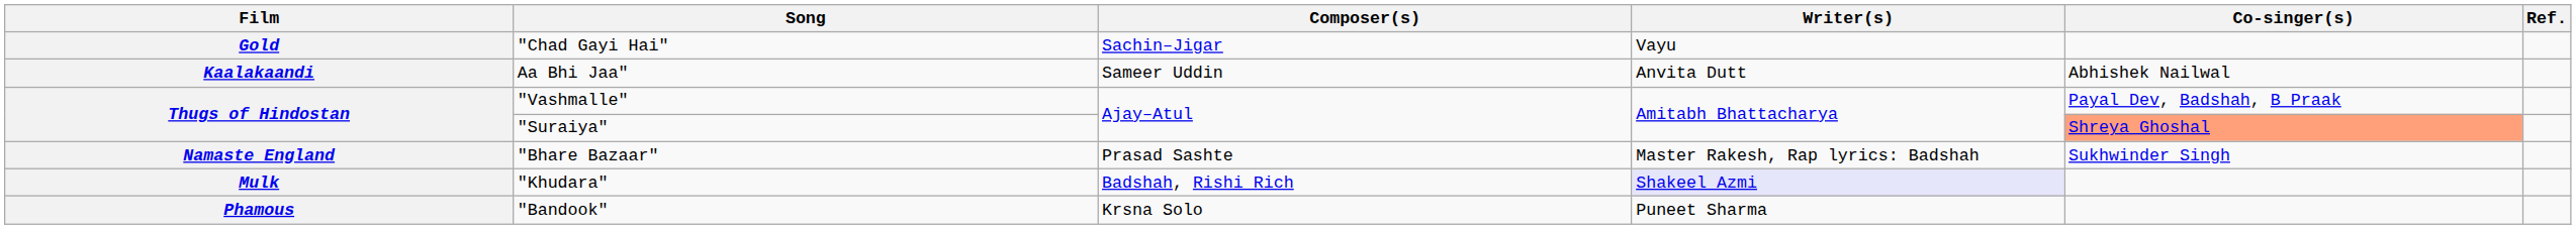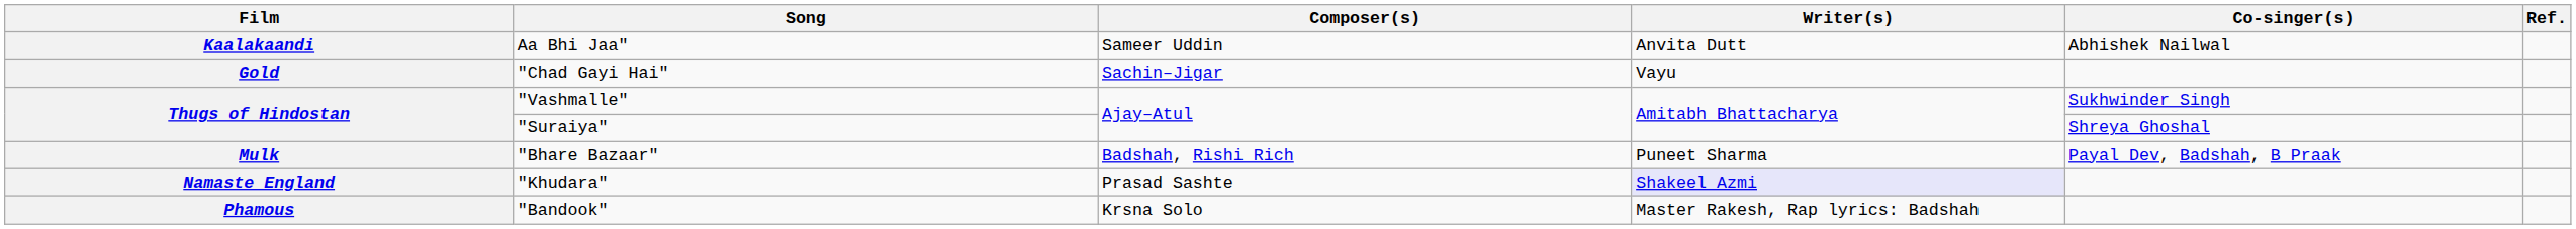 <table class="wikitable plainrowheaders" width="100%" textcolor:#000;">
 <tr>
 <th scope="col" width=20%><strong>Film</strong></th>
 <th scope="col" width=23%><strong>Song</strong></th>
 <th scope="col" width=21%><strong>Composer(s)</strong></th>
 <th scope="col" width=17%><strong>Writer(s)</strong></th>
 <th scope="col" width=18%><strong>Co-singer(s)</strong></th>
 <th scope="col" width=1%><strong>Ref.</strong></th>
 </tr>
 <tr>
+<th scope="row"><em><a href='#'>Kaalakaandi</a></em></th>
+<td>Aa Bhi Jaa"</td>
+<td>Sameer Uddin</td>
+<td>Anvita Dutt</td>
+<td>Abhishek Nailwal</td>
+<td></td>
+</tr>
+<tr>
 <th scope="row"><em><a href='#'>Gold</a></em></th>
 <td>"Chad Gayi Hai"</td>
 <td><a href='#'>Sachin–Jigar</a></td>
 <td>Vayu</td>
 <td></td>
 <td></td>
 </tr>
 <tr>
-<th scope="row"><em><a href='#'>Kaalakaandi</a></em></th>
-<td>Aa Bhi Jaa"</td>
-<td>Sameer Uddin</td>
-<td>Anvita Dutt</td>
-<td>Abhishek Nailwal</td>
-<td></td>
-</tr>
-<tr>
 <th scope="row" rowspan="2"><em><a href='#'>Thugs of Hindostan</a></em></th>
 <td>"Vashmalle"</td>
 <td rowspan="2"><a href='#'>Ajay–Atul</a></td>
 <td rowspan="2"><a href='#'>Amitabh Bhattacharya</a></td>
-<td><a href='#'>Payal Dev</a>, <a href='#'>Badshah</a>, <a href='#'>B Praak</a></td>
+<td><a href='#'>Sukhwinder Singh</a></td>
 <td></td>
 </tr>
 <tr>
 <td>"Suraiya"</td>
-<td style="background: lightsalmon;"><a href='#'>Shreya Ghoshal</a></td>
+<td><a href='#'>Shreya Ghoshal</a></td>
 <td></td>
 </tr>
 <tr>
-<th scope="row"><em><a href='#'>Namaste England</a></em></th>
+<th scope="row"><em><a href='#'>Mulk</a></em></th>
 <td>"Bhare Bazaar"</td>
-<td>Prasad Sashte</td>
-<td>Master Rakesh, Rap lyrics: Badshah</td>
-<td><a href='#'>Sukhwinder Singh</a></td>
+<td><a href='#'>Badshah</a>, <a href='#'>Rishi Rich</a></td>
+<td>Puneet Sharma</td>
+<td><a href='#'>Payal Dev</a>, <a href='#'>Badshah</a>, <a href='#'>B Praak</a></td>
 </tr>
 <tr>
-<th scope="row"><em><a href='#'>Mulk</a></em></th>
+<th scope="row"><em><a href='#'>Namaste England</a></em></th>
 <td>"Khudara"</td>
-<td><a href='#'>Badshah</a>, <a href='#'>Rishi Rich</a></td>
+<td>Prasad Sashte</td>
 <td style="background: lavender;"><a href='#'>Shakeel Azmi</a></td>
 <td></td>
 <td></td>
 </tr>
 <tr>
 <th scope="row"><em><a href='#'>Phamous</a></em></th>
 <td>"Bandook"</td>
 <td>Krsna Solo</td>
-<td>Puneet Sharma</td>
+<td>Master Rakesh, Rap lyrics: Badshah</td>
 <td></td>
 </tr>
 </table>
